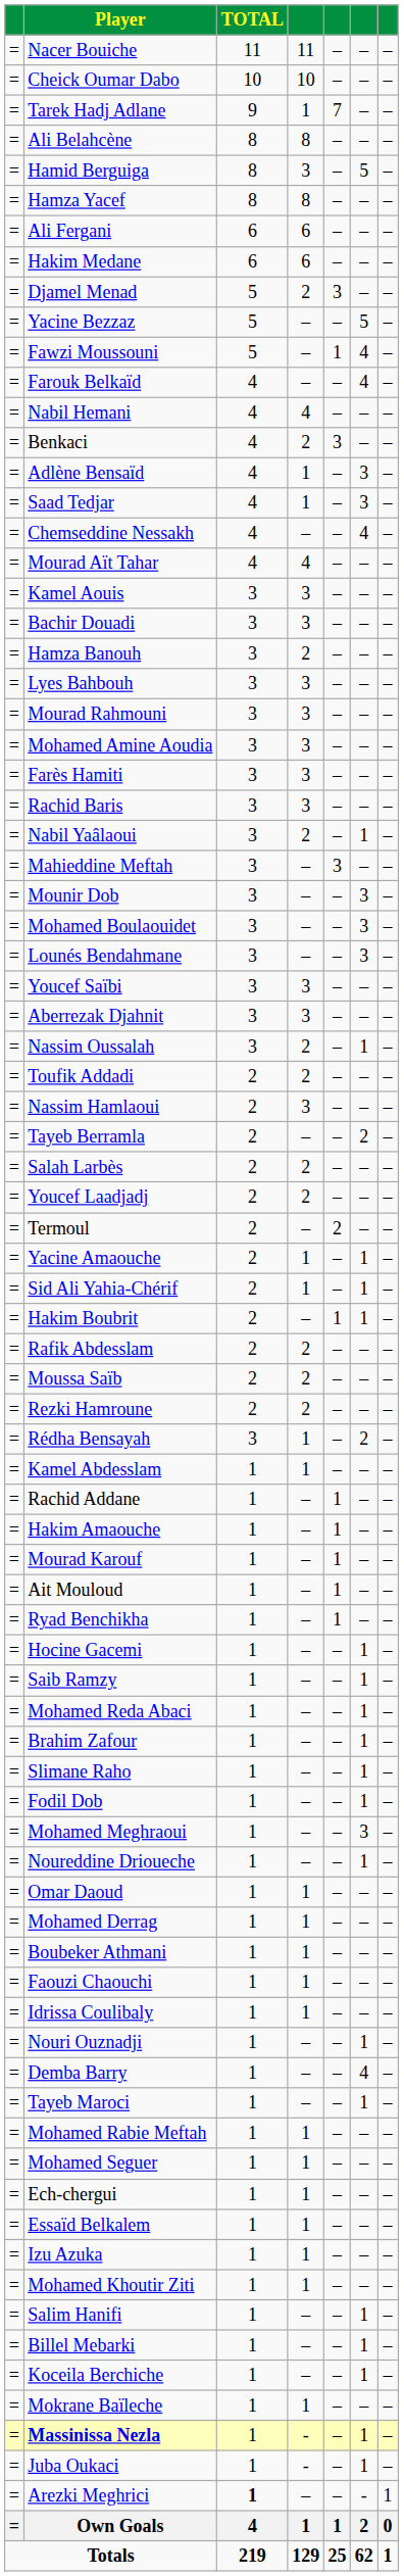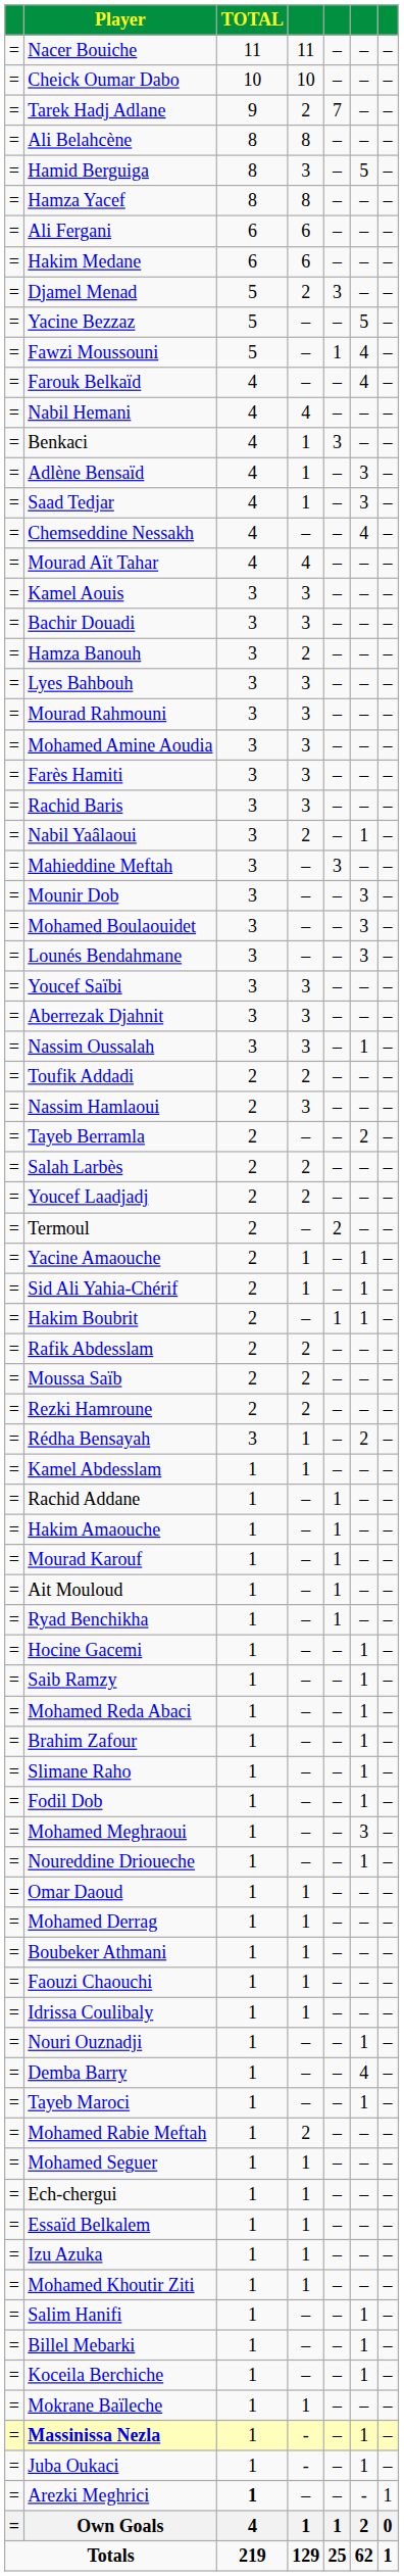 <table border="0" class="wikitable" style="text-align:center;font-size:95%">
 <tr>
 <th scope=col style="color:#FFFF20; background:#009040;"></th>
 <th scope=col style="color:#FFFF20; background:#009040;">Player</th>
 <th scope=col style="color:#FFFF20; background:#009040;">TOTAL</th>
 <th scope=col style="color:#FFFF20; background:#009040;" width=10><a href='#'></a></th>
 <th scope=col style="color:#FFFF20; background:#009040;" width=10><a href='#'></a></th>
 <th scope=col style="color:#FFFF20; background:#009040;" width=10><s><a href='#'></a></s> <a href='#'></a></th>
 <th scope=col style="color:#FFFF20; background:#009040;" width=10><a href='#'></a></th>
 </tr>
 <tr>
 <td align=left>=</td>
 <td align=left> <a href='#'>Nacer Bouiche</a></td>
 <td align=center>11</td>
 <td>11</td>
 <td>–</td>
 <td>–</td>
 <td>–</td>
 </tr>
 <tr>
 <td align=left>=</td>
 <td align=left> <a href='#'>Cheick Oumar Dabo</a></td>
 <td align=center>10</td>
 <td>10</td>
 <td>–</td>
 <td>–</td>
 <td>–</td>
 </tr>
 <tr>
 <td align=left>=</td>
 <td align=left> <a href='#'>Tarek Hadj Adlane</a></td>
 <td align=center>9</td>
-<td>1</td>
+<td>2</td>
 <td>7</td>
 <td>–</td>
 <td>–</td>
 </tr>
 <tr>
 <td align=left>=</td>
 <td align=left> <a href='#'>Ali Belahcène</a></td>
 <td align=center>8</td>
 <td>8</td>
 <td>–</td>
 <td>–</td>
 <td>–</td>
 </tr>
 <tr>
 <td align=left>=</td>
 <td align=left> <a href='#'>Hamid Berguiga</a></td>
 <td align=center>8</td>
 <td>3</td>
 <td>–</td>
 <td>5</td>
 <td>–</td>
 </tr>
 <tr>
 <td align=left>=</td>
 <td align=left> <a href='#'>Hamza Yacef</a></td>
 <td align=center>8</td>
 <td>8</td>
 <td>–</td>
 <td>–</td>
 <td>–</td>
 </tr>
 <tr>
 <td align=left>=</td>
 <td align=left> <a href='#'>Ali Fergani</a></td>
 <td align=center>6</td>
 <td>6</td>
 <td>–</td>
 <td>–</td>
 <td>–</td>
 </tr>
 <tr>
 <td align=left>=</td>
 <td align=left> <a href='#'>Hakim Medane</a></td>
 <td align=center>6</td>
 <td>6</td>
 <td>–</td>
 <td>–</td>
 <td>–</td>
 </tr>
 <tr>
 <td align=left>=</td>
 <td align=left> <a href='#'>Djamel Menad</a></td>
 <td align=center>5</td>
 <td>2</td>
 <td>3</td>
 <td>–</td>
 <td>–</td>
 </tr>
 <tr>
 <td align=left>=</td>
 <td align=left> <a href='#'>Yacine Bezzaz</a></td>
 <td align=center>5</td>
 <td>–</td>
 <td>–</td>
 <td>5</td>
 <td>–</td>
 </tr>
 <tr>
 <td align=left>=</td>
 <td align=left> <a href='#'>Fawzi Moussouni</a></td>
 <td align=center>5</td>
 <td>–</td>
 <td>1</td>
 <td>4</td>
 <td>–</td>
 </tr>
 <tr>
 <td align=left>=</td>
 <td align=left> <a href='#'>Farouk Belkaïd</a></td>
 <td align=center>4</td>
 <td>–</td>
 <td>–</td>
 <td>4</td>
 <td>–</td>
 </tr>
 <tr>
 <td align=left>=</td>
 <td align=left> <a href='#'>Nabil Hemani</a></td>
 <td align=center>4</td>
 <td>4</td>
 <td>–</td>
 <td>–</td>
 <td>–</td>
 </tr>
 <tr>
 <td align=left>=</td>
 <td align=left> Benkaci</td>
 <td align=center>4</td>
-<td>2</td>
+<td>1</td>
 <td>3</td>
 <td>–</td>
 <td>–</td>
 </tr>
 <tr>
 <td align=left>=</td>
 <td align=left> <a href='#'>Adlène Bensaïd</a></td>
 <td align=center>4</td>
 <td>1</td>
 <td>–</td>
 <td>3</td>
 <td>–</td>
 </tr>
 <tr>
 <td align=left>=</td>
 <td align=left> <a href='#'>Saad Tedjar</a></td>
 <td align=center>4</td>
 <td>1</td>
 <td>–</td>
 <td>3</td>
 <td>–</td>
 </tr>
 <tr>
 <td align=left>=</td>
 <td align=left> <a href='#'>Chemseddine Nessakh</a></td>
 <td align=center>4</td>
 <td>–</td>
 <td>–</td>
 <td>4</td>
 <td>–</td>
 </tr>
 <tr>
 <td align=left>=</td>
 <td align=left> <a href='#'>Mourad Aït Tahar</a></td>
 <td align=center>4</td>
 <td>4</td>
 <td>–</td>
 <td>–</td>
 <td>–</td>
 </tr>
 <tr>
 <td align=left>=</td>
 <td align=left> <a href='#'>Kamel Aouis</a></td>
 <td align=center>3</td>
 <td>3</td>
 <td>–</td>
 <td>–</td>
 <td>–</td>
 </tr>
 <tr>
 <td align=left>=</td>
 <td align=left> <a href='#'>Bachir Douadi</a></td>
 <td align=center>3</td>
 <td>3</td>
 <td>–</td>
 <td>–</td>
 <td>–</td>
 </tr>
 <tr>
 <td align=left>=</td>
 <td align=left> <a href='#'>Hamza Banouh</a></td>
 <td align=center>3</td>
 <td>2</td>
 <td>–</td>
 <td>–</td>
 <td>–</td>
 </tr>
 <tr>
 <td align=left>=</td>
 <td align=left> <a href='#'>Lyes Bahbouh</a></td>
 <td align=center>3</td>
 <td>3</td>
 <td>–</td>
 <td>–</td>
 <td>–</td>
 </tr>
 <tr>
 <td align=left>=</td>
 <td align=left> <a href='#'>Mourad Rahmouni</a></td>
 <td align=center>3</td>
 <td>3</td>
 <td>–</td>
 <td>–</td>
 <td>–</td>
 </tr>
 <tr>
 <td align=left>=</td>
 <td align=left> <a href='#'>Mohamed Amine Aoudia</a></td>
 <td align=center>3</td>
 <td>3</td>
 <td>–</td>
 <td>–</td>
 <td>–</td>
 </tr>
 <tr>
 <td align=left>=</td>
 <td align=left> <a href='#'>Farès Hamiti</a></td>
 <td align=center>3</td>
 <td>3</td>
 <td>–</td>
 <td>–</td>
 <td>–</td>
 </tr>
 <tr>
 <td align=left>=</td>
 <td align=left> <a href='#'>Rachid Baris</a></td>
 <td align=center>3</td>
 <td>3</td>
 <td>–</td>
 <td>–</td>
 <td>–</td>
 </tr>
 <tr>
 <td align=left>=</td>
 <td align=left> <a href='#'>Nabil Yaâlaoui</a></td>
 <td align=center>3</td>
 <td>2</td>
 <td>–</td>
 <td>1</td>
 <td>–</td>
 </tr>
 <tr>
 <td align=left>=</td>
 <td align=left> <a href='#'>Mahieddine Meftah</a></td>
 <td align=center>3</td>
 <td>–</td>
 <td>3</td>
 <td>–</td>
 <td>–</td>
 </tr>
 <tr>
 <td align=left>=</td>
 <td align=left> <a href='#'>Mounir Dob</a></td>
 <td align=center>3</td>
 <td>–</td>
 <td>–</td>
 <td>3</td>
 <td>–</td>
 </tr>
 <tr>
 <td align=left>=</td>
 <td align=left> <a href='#'>Mohamed Boulaouidet</a></td>
 <td align=center>3</td>
 <td>–</td>
 <td>–</td>
 <td>3</td>
 <td>–</td>
 </tr>
 <tr>
 <td align=left>=</td>
 <td align=left> <a href='#'>Lounés Bendahmane</a></td>
 <td align=center>3</td>
 <td>–</td>
 <td>–</td>
 <td>3</td>
 <td>–</td>
 </tr>
 <tr>
 <td align=left>=</td>
 <td align=left> <a href='#'>Youcef Saïbi</a></td>
 <td align=center>3</td>
 <td>3</td>
 <td>–</td>
 <td>–</td>
 <td>–</td>
 </tr>
 <tr>
 <td align=left>=</td>
 <td align=left> <a href='#'>Aberrezak Djahnit</a></td>
 <td align=center>3</td>
 <td>3</td>
 <td>–</td>
 <td>–</td>
 <td>–</td>
 </tr>
 <tr>
 <td align=left>=</td>
 <td align=left> <a href='#'>Nassim Oussalah</a></td>
 <td align=center>3</td>
-<td>2</td>
+<td>3</td>
 <td>–</td>
 <td>1</td>
 <td>–</td>
 </tr>
 <tr>
 <td align=left>=</td>
 <td align=left> <a href='#'>Toufik Addadi</a></td>
 <td align=center>2</td>
 <td>2</td>
 <td>–</td>
 <td>–</td>
 <td>–</td>
 </tr>
 <tr>
 <td align=left>=</td>
 <td align=left> <a href='#'>Nassim Hamlaoui</a></td>
 <td align=center>2</td>
 <td>3</td>
 <td>–</td>
 <td>–</td>
 <td>–</td>
 </tr>
 <tr>
 <td align=left>=</td>
 <td align=left> <a href='#'>Tayeb Berramla</a></td>
 <td align=center>2</td>
 <td>–</td>
 <td>–</td>
 <td>2</td>
 <td>–</td>
 </tr>
 <tr>
 <td align=left>=</td>
 <td align=left> <a href='#'>Salah Larbès</a></td>
 <td align=center>2</td>
 <td>2</td>
 <td>–</td>
 <td>–</td>
 <td>–</td>
 </tr>
 <tr>
 <td align=left>=</td>
 <td align=left> <a href='#'>Youcef Laadjadj</a></td>
 <td align=center>2</td>
 <td>2</td>
 <td>–</td>
 <td>–</td>
 <td>–</td>
 </tr>
 <tr>
 <td align=left>=</td>
 <td align=left> Termoul</td>
 <td align=center>2</td>
 <td>–</td>
 <td>2</td>
 <td>–</td>
 <td>–</td>
 </tr>
 <tr>
 <td align=left>=</td>
 <td align=left> <a href='#'>Yacine Amaouche</a></td>
 <td align=center>2</td>
 <td>1</td>
 <td>–</td>
 <td>1</td>
 <td>–</td>
 </tr>
 <tr>
 <td align=left>=</td>
 <td align=left> <a href='#'>Sid Ali Yahia-Chérif</a></td>
 <td align=center>2</td>
 <td>1</td>
 <td>–</td>
 <td>1</td>
 <td>–</td>
 </tr>
 <tr>
 <td align=left>=</td>
 <td align=left> <a href='#'>Hakim Boubrit</a></td>
 <td align=center>2</td>
 <td>–</td>
 <td>1</td>
 <td>1</td>
 <td>–</td>
 </tr>
 <tr>
 <td align=left>=</td>
 <td align=left> <a href='#'>Rafik Abdesslam</a></td>
 <td align=center>2</td>
 <td>2</td>
 <td>–</td>
 <td>–</td>
 <td>–</td>
 </tr>
 <tr>
 <td align=left>=</td>
 <td align=left> <a href='#'>Moussa Saïb</a></td>
 <td align=center>2</td>
 <td>2</td>
 <td>–</td>
 <td>–</td>
 <td>–</td>
 </tr>
 <tr>
 <td align=left>=</td>
 <td align=left> <a href='#'>Rezki Hamroune</a></td>
 <td align=center>2</td>
 <td>2</td>
 <td>–</td>
 <td>–</td>
 <td>–</td>
 </tr>
 <tr>
 <td align=left>=</td>
 <td align=left> <a href='#'>Rédha Bensayah</a></td>
 <td align=center>3</td>
 <td>1</td>
 <td>–</td>
 <td>2</td>
 <td>–</td>
 </tr>
 <tr>
 <td align=left>=</td>
 <td align=left> <a href='#'>Kamel Abdesslam</a></td>
 <td align=center>1</td>
 <td>1</td>
 <td>–</td>
 <td>–</td>
 <td>–</td>
 </tr>
 <tr>
 <td align=left>=</td>
 <td align=left> Rachid Addane</td>
 <td align=center>1</td>
 <td>–</td>
 <td>1</td>
 <td>–</td>
 <td>–</td>
 </tr>
 <tr>
 <td align=left>=</td>
 <td align=left> <a href='#'>Hakim Amaouche</a></td>
 <td align=center>1</td>
 <td>–</td>
 <td>1</td>
 <td>–</td>
 <td>–</td>
 </tr>
 <tr>
 <td align=left>=</td>
 <td align=left> <a href='#'>Mourad Karouf</a></td>
 <td align=center>1</td>
 <td>–</td>
 <td>1</td>
 <td>–</td>
 <td>–</td>
 </tr>
 <tr>
 <td align=left>=</td>
 <td align=left> Ait Mouloud</td>
 <td align=center>1</td>
 <td>–</td>
 <td>1</td>
 <td>–</td>
 <td>–</td>
 </tr>
 <tr>
 <td align=left>=</td>
 <td align=left> <a href='#'>Ryad Benchikha</a></td>
 <td align=center>1</td>
 <td>–</td>
 <td>1</td>
 <td>–</td>
 <td>–</td>
 </tr>
 <tr>
 <td align=left>=</td>
 <td align=left> <a href='#'>Hocine Gacemi</a></td>
 <td align=center>1</td>
 <td>–</td>
 <td>–</td>
 <td>1</td>
 <td>–</td>
 </tr>
 <tr>
 <td align=left>=</td>
 <td align=left> <a href='#'>Saib Ramzy</a></td>
 <td align=center>1</td>
 <td>–</td>
 <td>–</td>
 <td>1</td>
 <td>–</td>
 </tr>
 <tr>
 <td align=left>=</td>
 <td align=left> <a href='#'>Mohamed Reda Abaci</a></td>
 <td align=center>1</td>
 <td>–</td>
 <td>–</td>
 <td>1</td>
 <td>–</td>
 </tr>
 <tr>
 <td align=left>=</td>
 <td align=left> <a href='#'>Brahim Zafour</a></td>
 <td align=center>1</td>
 <td>–</td>
 <td>–</td>
 <td>1</td>
 <td>–</td>
 </tr>
 <tr>
 <td align=left>=</td>
 <td align=left> <a href='#'>Slimane Raho</a></td>
 <td align=center>1</td>
 <td>–</td>
 <td>–</td>
 <td>1</td>
 <td>–</td>
 </tr>
 <tr>
 <td align=left>=</td>
 <td align=left> <a href='#'>Fodil Dob</a></td>
 <td align=center>1</td>
 <td>–</td>
 <td>–</td>
 <td>1</td>
 <td>–</td>
 </tr>
 <tr>
 <td align=left>=</td>
 <td align=left> <a href='#'>Mohamed Meghraoui</a></td>
 <td align=center>1</td>
 <td>–</td>
 <td>–</td>
 <td>3</td>
 <td>–</td>
 </tr>
 <tr>
 <td align=left>=</td>
 <td align=left> <a href='#'>Noureddine Drioueche</a></td>
 <td align=center>1</td>
 <td>–</td>
 <td>–</td>
 <td>1</td>
 <td>–</td>
 </tr>
 <tr>
 <td align=left>=</td>
 <td align=left> <a href='#'>Omar Daoud</a></td>
 <td align=center>1</td>
 <td>1</td>
 <td>–</td>
 <td>–</td>
 <td>–</td>
 </tr>
 <tr>
 <td align=left>=</td>
 <td align=left> <a href='#'>Mohamed Derrag</a></td>
 <td align=center>1</td>
 <td>1</td>
 <td>–</td>
 <td>–</td>
 <td>–</td>
 </tr>
 <tr>
 <td align=left>=</td>
 <td align=left> <a href='#'>Boubeker Athmani</a></td>
 <td align=center>1</td>
 <td>1</td>
 <td>–</td>
 <td>–</td>
 <td>–</td>
 </tr>
 <tr>
 <td align=left>=</td>
 <td align=left> <a href='#'>Faouzi Chaouchi</a></td>
 <td align=center>1</td>
 <td>1</td>
 <td>–</td>
 <td>–</td>
 <td>–</td>
 </tr>
 <tr>
 <td align=left>=</td>
 <td align=left> <a href='#'>Idrissa Coulibaly</a></td>
 <td align=center>1</td>
 <td>1</td>
 <td>–</td>
 <td>–</td>
 <td>–</td>
 </tr>
 <tr>
 <td align=left>=</td>
 <td align=left> <a href='#'>Nouri Ouznadji</a></td>
 <td align=center>1</td>
 <td>–</td>
 <td>–</td>
 <td>1</td>
 <td>–</td>
 </tr>
 <tr>
 <td align=left>=</td>
 <td align=left> <a href='#'>Demba Barry</a></td>
 <td align=center>1</td>
 <td>–</td>
 <td>–</td>
 <td>4</td>
 <td>–</td>
 </tr>
 <tr>
 <td align=left>=</td>
 <td align=left> <a href='#'>Tayeb Maroci</a></td>
 <td align=center>1</td>
 <td>–</td>
 <td>–</td>
 <td>1</td>
 <td>–</td>
 </tr>
 <tr>
 <td align=left>=</td>
 <td align=left> <a href='#'>Mohamed Rabie Meftah</a></td>
 <td align=center>1</td>
-<td>1</td>
+<td>2</td>
 <td>–</td>
 <td>–</td>
 <td>–</td>
 </tr>
 <tr>
 <td align=left>=</td>
 <td align=left> <a href='#'>Mohamed Seguer</a></td>
 <td align=center>1</td>
 <td>1</td>
 <td>–</td>
 <td>–</td>
 <td>–</td>
 </tr>
 <tr>
 <td align=left>=</td>
 <td align=left> Ech-chergui</td>
 <td align=center>1</td>
 <td>1</td>
 <td>–</td>
 <td>–</td>
 <td>–</td>
 </tr>
 <tr>
 <td align=left>=</td>
 <td align=left> <a href='#'>Essaïd Belkalem</a></td>
 <td align=center>1</td>
 <td>1</td>
 <td>–</td>
 <td>–</td>
 <td>–</td>
 </tr>
 <tr>
 <td align=left>=</td>
 <td align=left> <a href='#'>Izu Azuka</a></td>
 <td align=center>1</td>
 <td>1</td>
 <td>–</td>
 <td>–</td>
 <td>–</td>
 </tr>
 <tr>
 <td align=left>=</td>
 <td align=left> <a href='#'>Mohamed Khoutir Ziti</a></td>
 <td align=center>1</td>
 <td>1</td>
 <td>–</td>
 <td>–</td>
 <td>–</td>
 </tr>
 <tr>
 <td align=left>=</td>
 <td align=left> <a href='#'>Salim Hanifi</a></td>
 <td align=center>1</td>
 <td>–</td>
 <td>–</td>
 <td>1</td>
 <td>–</td>
 </tr>
 <tr>
 <td align=left>=</td>
 <td align=left> <a href='#'>Billel Mebarki</a></td>
 <td align=center>1</td>
 <td>–</td>
 <td>–</td>
 <td>1</td>
 <td>–</td>
 </tr>
 <tr>
 <td align=left>=</td>
 <td align=left> <a href='#'>Koceila Berchiche</a></td>
 <td align=center>1</td>
 <td>–</td>
 <td>–</td>
 <td>1</td>
 <td>–</td>
 </tr>
 <tr>
 <td align=left>=</td>
 <td align=left> <a href='#'>Mokrane Baïleche</a></td>
 <td align=center>1</td>
 <td>1</td>
 <td>–</td>
 <td>–</td>
 <td>–</td>
 </tr>
 <tr style="background:#ffb">
 <td align=left>=</td>
 <td align=left> <strong><a href='#'>Massinissa Nezla</a></strong></td>
 <td align=center>1</td>
 <td>-</td>
 <td>–</td>
 <td>1</td>
 <td>–</td>
 </tr>
 <tr>
 <td align=left>=</td>
 <td align=left> <a href='#'>Juba Oukaci</a></td>
 <td align=center>1</td>
 <td>-</td>
 <td>–</td>
 <td>1</td>
 <td>–</td>
 </tr>
 <tr>
 <td align=left>=</td>
 <td align=left> <a href='#'>Arezki Meghrici</a></td>
 <td align=center><strong>1</strong></td>
 <td>–</td>
 <td>–</td>
 <td>-</td>
 <td>1</td>
 </tr>
 <tr>
 <th align=left>=</th>
 <th>Own Goals</th>
 <th align=center>4</th>
 <th>1</th>
 <th>1</th>
 <th>2</th>
 <th>0</th>
 </tr>
 <tr class="sortbottom">
 <td colspan="2"><strong>Totals</strong></td>
 <td align=center><strong>219</strong></td>
 <td><strong>129</strong></td>
 <td><strong>25</strong></td>
 <td><strong>62</strong></td>
 <td><strong>1</strong></td>
 </tr>
 </table>
